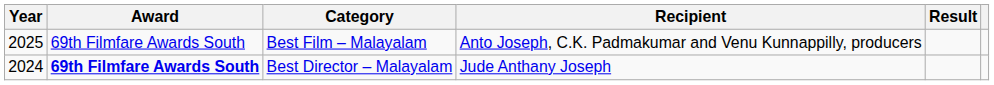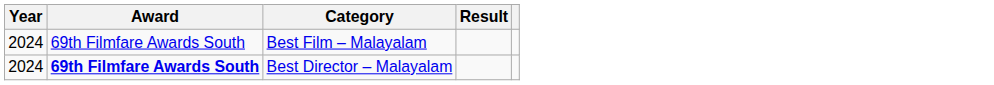 <table class="wikitable sortable">
 <tr>
 <th>Year </th>
 <th>Award</th>
 <th>Category</th>
-<th>Recipient</th>
 <th class="unsortable">Result</th>
 <th class="unsortable"></th>
 </tr>
 <tr>
-<td>2025</td>
+<td>2024</td>
 <td><a href='#'>69th Filmfare Awards South</a></td>
 <td><a href='#'>Best Film – Malayalam</a></td>
-<td><a href='#'>Anto Joseph</a>, C.K. Padmakumar and Venu Kunnappilly, producers</td>
 <td></td>
 <td style="text-align:center;"></td>
 </tr>
 <tr>
 <td>2024</td>
 <td><strong><a href='#'>69th Filmfare Awards South</a></strong></td>
 <td><a href='#'>Best Director – Malayalam</a></td>
-<td><a href='#'>Jude Anthany Joseph </a></td>
 <td></td>
 <td style="text-align:center;"></td>
 </tr>
 </table>
